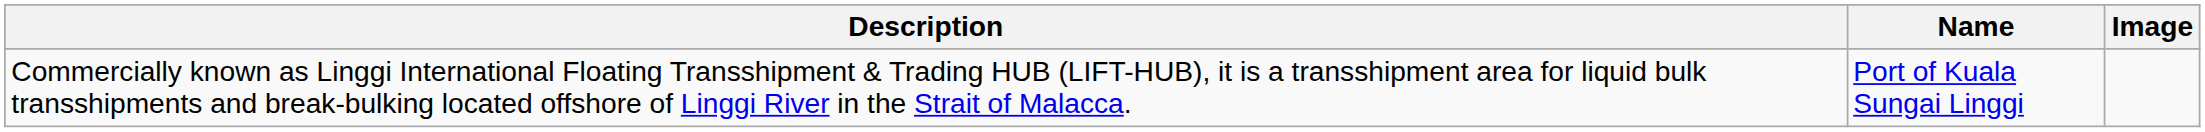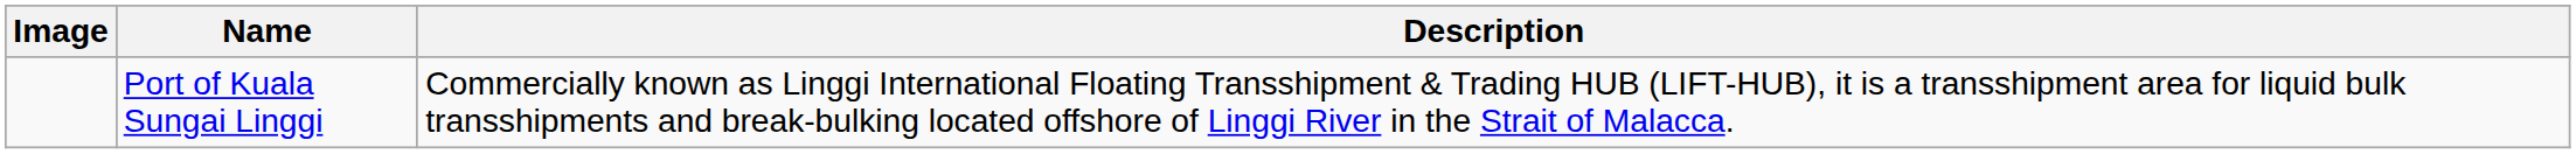 <table class="wikitable">
 <tr>
+<th>Image</th>
+<th>Name</th>
 <th>Description</th>
-<th>Name</th>
-<th>Image</th>
 </tr>
 <tr>
+<td></td>
+<td><a href='#'>Port of Kuala Sungai Linggi</a></td>
 <td>Commercially known as Linggi International Floating Transshipment & Trading HUB (LIFT-HUB), it is a transshipment area for liquid bulk transshipments and break-bulking located offshore of <a href='#'>Linggi River</a> in the <a href='#'>Strait of Malacca</a>.</td>
-<td><a href='#'>Port of Kuala Sungai Linggi</a></td>
-<td></td>
 </tr>
 </table>
